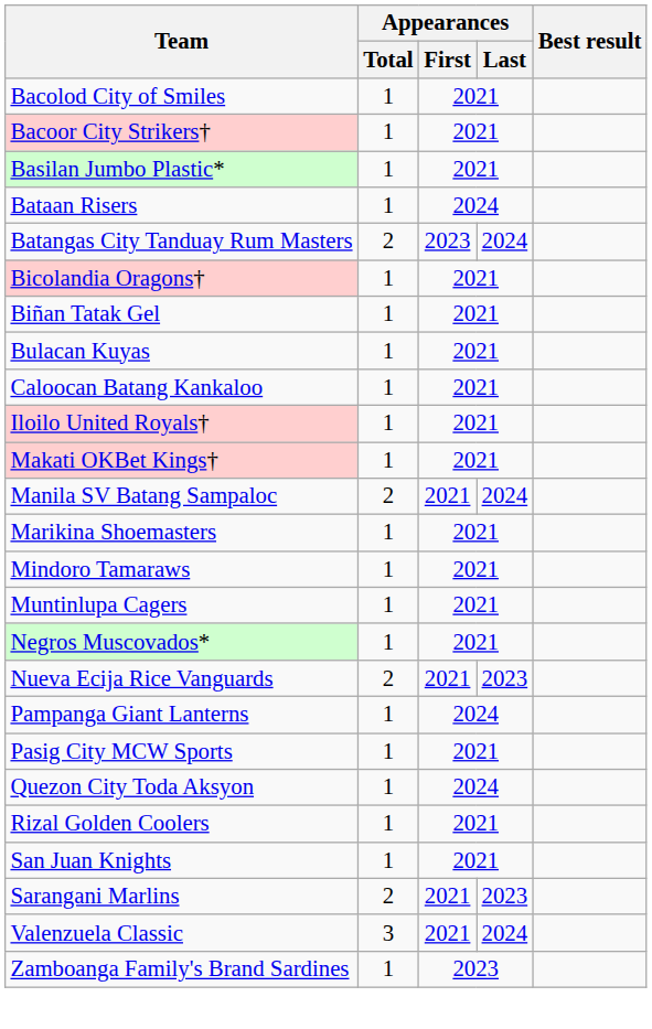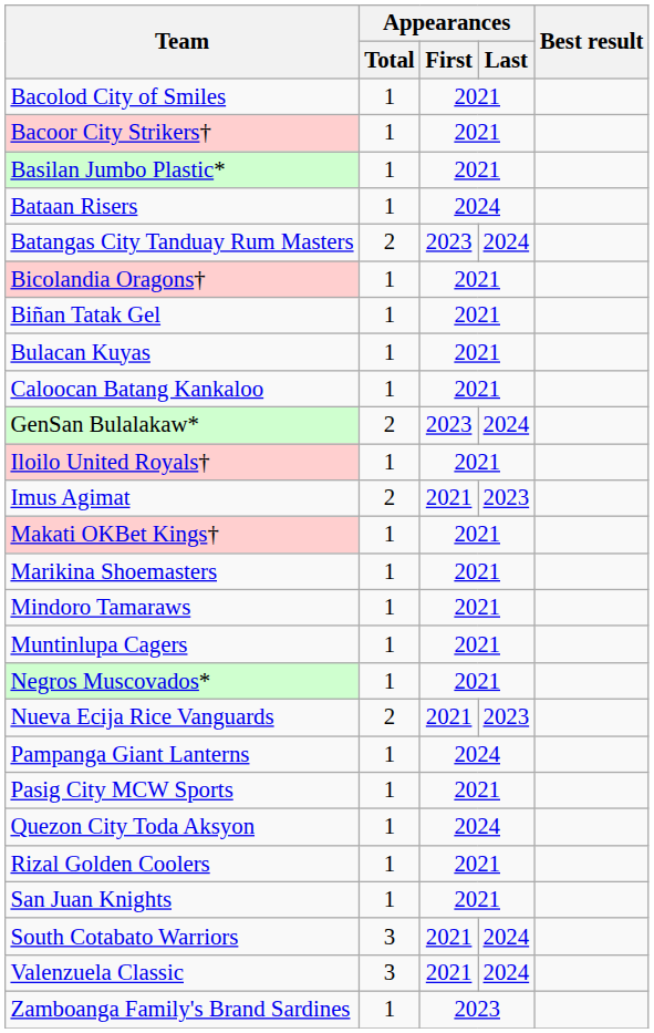 <table class="wikitable sortable" style="text-align:center">
 <tr>
 <th rowspan=2>Team</th>
 <th colspan=3>Appearances</th>
 <th rowspan=2>Best result</th>
 </tr>
 <tr>
 <th>Total</th>
 <th>First</th>
 <th>Last</th>
 </tr>
 <tr>
 <td align=left><a href='#'>Bacolod City of Smiles</a></td>
 <td>1</td>
 <td colspan=2><a href='#'>2021</a></td>
 <td></td>
 </tr>
 <tr>
 <td align=left bgcolor="FFCFCF"><a href='#'>Bacoor City Strikers</a>†</td>
 <td>1</td>
 <td colspan=2><a href='#'>2021</a></td>
 <td></td>
 </tr>
 <tr>
 <td align=left bgcolor="CFFFCF"><a href='#'>Basilan Jumbo Plastic</a>*</td>
 <td>1</td>
 <td colspan=2><a href='#'>2021</a></td>
 <td></td>
 </tr>
 <tr>
 <td align=left><a href='#'>Bataan Risers</a></td>
 <td>1</td>
 <td colspan=2><a href='#'>2024</a></td>
 <td></td>
 </tr>
 <tr>
 <td align=left><a href='#'>Batangas City Tanduay Rum Masters</a></td>
 <td>2</td>
 <td><a href='#'>2023</a></td>
 <td><a href='#'>2024</a></td>
 <td></td>
 </tr>
 <tr>
 <td align=left bgcolor="FFCFCF"><a href='#'>Bicolandia Oragons</a>†</td>
 <td>1</td>
 <td colspan=2><a href='#'>2021</a></td>
 <td></td>
 </tr>
 <tr>
 <td align=left><a href='#'>Biñan Tatak Gel</a></td>
 <td>1</td>
 <td colspan=2><a href='#'>2021</a></td>
 <td></td>
 </tr>
 <tr>
 <td align=left><a href='#'>Bulacan Kuyas</a></td>
 <td>1</td>
 <td colspan=2><a href='#'>2021</a></td>
 <td></td>
 </tr>
 <tr>
 <td align=left><a href='#'>Caloocan Batang Kankaloo</a></td>
 <td>1</td>
 <td colspan=2><a href='#'>2021</a></td>
 <td></td>
 </tr>
 <tr>
+<td align=left bgcolor="CFFFCF">GenSan Bulalakaw*</td>
+<td>2</td>
+<td><a href='#'>2023</a></td>
+<td><a href='#'>2024</a></td>
+<td></td>
+</tr>
+<tr>
 <td align=left bgcolor="FFCFCF"><a href='#'>Iloilo United Royals</a>†</td>
 <td>1</td>
 <td colspan=2><a href='#'>2021</a></td>
 <td></td>
 </tr>
 <tr>
+<td align=left><a href='#'>Imus Agimat</a></td>
+<td>2</td>
+<td><a href='#'>2021</a></td>
+<td><a href='#'>2023</a></td>
+<td></td>
+</tr>
+<tr>
 <td align=left bgcolor="FFCFCF"><a href='#'>Makati OKBet Kings</a>†</td>
 <td>1</td>
 <td colspan=2><a href='#'>2021</a></td>
-<td></td>
-</tr>
-<tr>
-<td align=left><a href='#'>Manila SV Batang Sampaloc</a></td>
-<td>2</td>
-<td><a href='#'>2021</a></td>
-<td><a href='#'>2024</a></td>
 <td></td>
 </tr>
 <tr>
 <td align=left><a href='#'>Marikina Shoemasters</a></td>
 <td>1</td>
 <td colspan=2><a href='#'>2021</a></td>
 <td></td>
 </tr>
 <tr>
 <td align=left><a href='#'>Mindoro Tamaraws</a></td>
 <td>1</td>
 <td colspan=2><a href='#'>2021</a></td>
 <td></td>
 </tr>
 <tr>
 <td align=left><a href='#'>Muntinlupa Cagers</a></td>
 <td>1</td>
 <td colspan=2><a href='#'>2021</a></td>
 <td></td>
 </tr>
 <tr>
 <td align=left bgcolor="CFFFCF"><a href='#'>Negros Muscovados</a>*</td>
 <td>1</td>
 <td colspan=2><a href='#'>2021</a></td>
 <td></td>
 </tr>
 <tr>
 <td align=left><a href='#'>Nueva Ecija Rice Vanguards</a></td>
 <td>2</td>
 <td><a href='#'>2021</a></td>
 <td><a href='#'>2023</a></td>
 <td></td>
 </tr>
 <tr>
 <td align=left><a href='#'>Pampanga Giant Lanterns</a></td>
 <td>1</td>
 <td colspan=2><a href='#'>2024</a></td>
 <td></td>
 </tr>
 <tr>
 <td align=left><a href='#'>Pasig City MCW Sports</a></td>
 <td>1</td>
 <td colspan=2><a href='#'>2021</a></td>
 <td></td>
 </tr>
 <tr>
 <td align=left><a href='#'>Quezon City Toda Aksyon</a></td>
 <td>1</td>
 <td colspan=2><a href='#'>2024</a></td>
 <td></td>
 </tr>
 <tr>
 <td align=left><a href='#'>Rizal Golden Coolers</a></td>
 <td>1</td>
 <td colspan=2><a href='#'>2021</a></td>
 <td></td>
 </tr>
 <tr>
 <td align=left><a href='#'>San Juan Knights</a></td>
 <td>1</td>
 <td colspan=2><a href='#'>2021</a></td>
 <td></td>
 </tr>
 <tr>
-<td align=left><a href='#'>Sarangani Marlins</a></td>
-<td>2</td>
+<td align=left><a href='#'>South Cotabato Warriors</a></td>
+<td>3</td>
 <td><a href='#'>2021</a></td>
-<td><a href='#'>2023</a></td>
+<td><a href='#'>2024</a></td>
 <td></td>
 </tr>
 <tr>
 <td align=left><a href='#'>Valenzuela Classic</a></td>
 <td>3</td>
 <td><a href='#'>2021</a></td>
 <td><a href='#'>2024</a></td>
 <td></td>
 </tr>
 <tr>
 <td align=left><a href='#'>Zamboanga Family's Brand Sardines</a></td>
 <td>1</td>
 <td colspan=2><a href='#'>2023</a></td>
 <td></td>
 </tr>
 </table>
